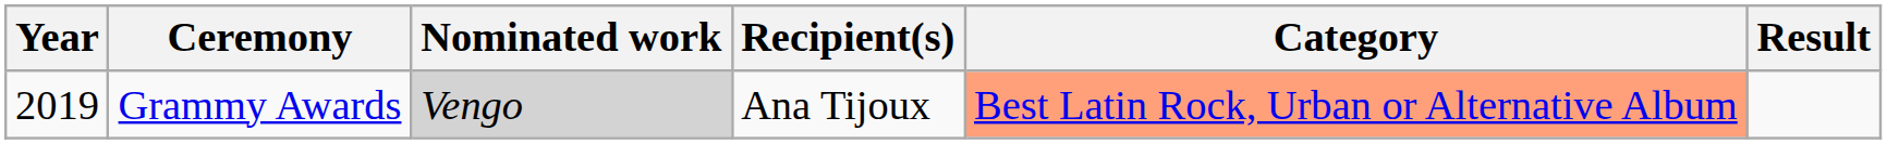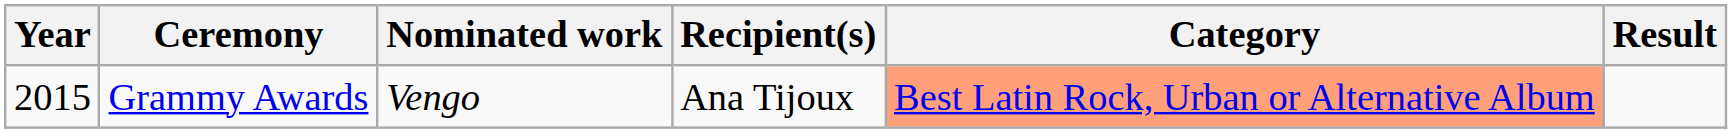 <table class="wikitable">
 <tr>
 <th>Year</th>
 <th>Ceremony</th>
 <th>Nominated work</th>
 <th>Recipient(s)</th>
 <th>Category</th>
 <th>Result</th>
 </tr>
 <tr>
-<td>2019</td>
+<td>2015</td>
 <td><a href='#'>Grammy Awards</a></td>
-<td style="background: lightgrey;"><em>Vengo</em></td>
+<td><em>Vengo</em></td>
 <td>Ana Tijoux</td>
 <td style="background: lightsalmon;"><a href='#'>Best Latin Rock, Urban or Alternative Album</a></td>
 <td></td>
 </tr>
 </table>
